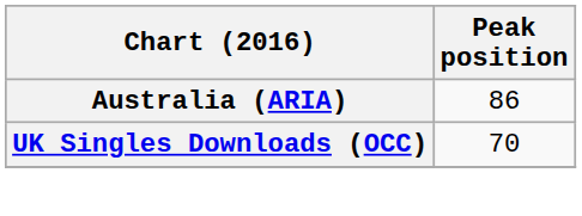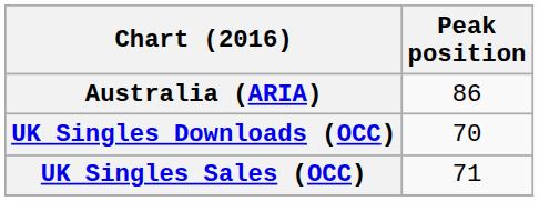 <table class="wikitable sortable plainrowheaders" style="text-align:center">
 <tr>
 <th scope="col">Chart (2016)</th>
 <th scope="col">Peak<br>position</th>
 </tr>
 <tr>
 <th scope="row">Australia (<a href='#'>ARIA</a>)</th>
 <td>86</td>
 </tr>
 <tr>
 <th scope="row"><a href='#'>UK Singles Downloads</a> (<a href='#'>OCC</a>)</th>
 <td>70</td>
 </tr>
 <tr>
+<th scope="row"><a href='#'>UK Singles Sales</a> (<a href='#'>OCC</a>)</th>
+<td>71</td>
+</tr>
+<tr>
 </tr>
 <tr>
 </tr>
 <tr>
 </tr>
 </table>
